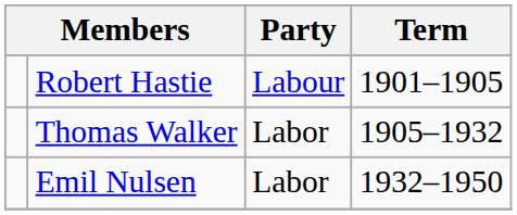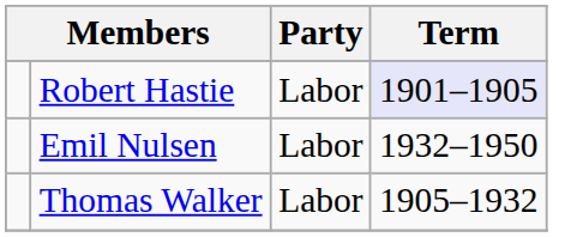 <table class="wikitable">
 <tr>
 <th colspan="2">Members</th>
 <th>Party</th>
 <th>Term</th>
 </tr>
 <tr>
 <td> </td>
 <td><a href='#'>Robert Hastie</a></td>
-<td><a href='#'>Labour</a></td>
-<td>1901–1905</td>
+<td>Labor</td>
+<td style="background: lavender;">1901–1905</td>
+</tr>
+<tr>
+<td> </td>
+<td><a href='#'>Emil Nulsen</a></td>
+<td>Labor</td>
+<td>1932–1950</td>
 </tr>
 <tr>
 <td> </td>
 <td><a href='#'>Thomas Walker</a></td>
 <td>Labor</td>
 <td>1905–1932</td>
 </tr>
 <tr>
-<td> </td>
-<td><a href='#'>Emil Nulsen</a></td>
-<td>Labor</td>
-<td>1932–1950</td>
-</tr>
-<tr>
 </tr>
 </table>
